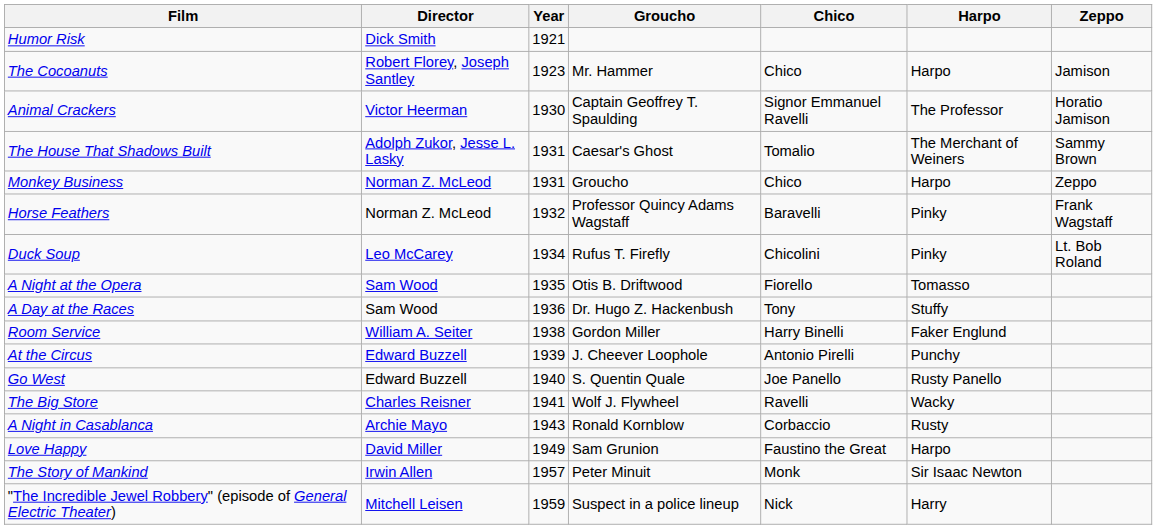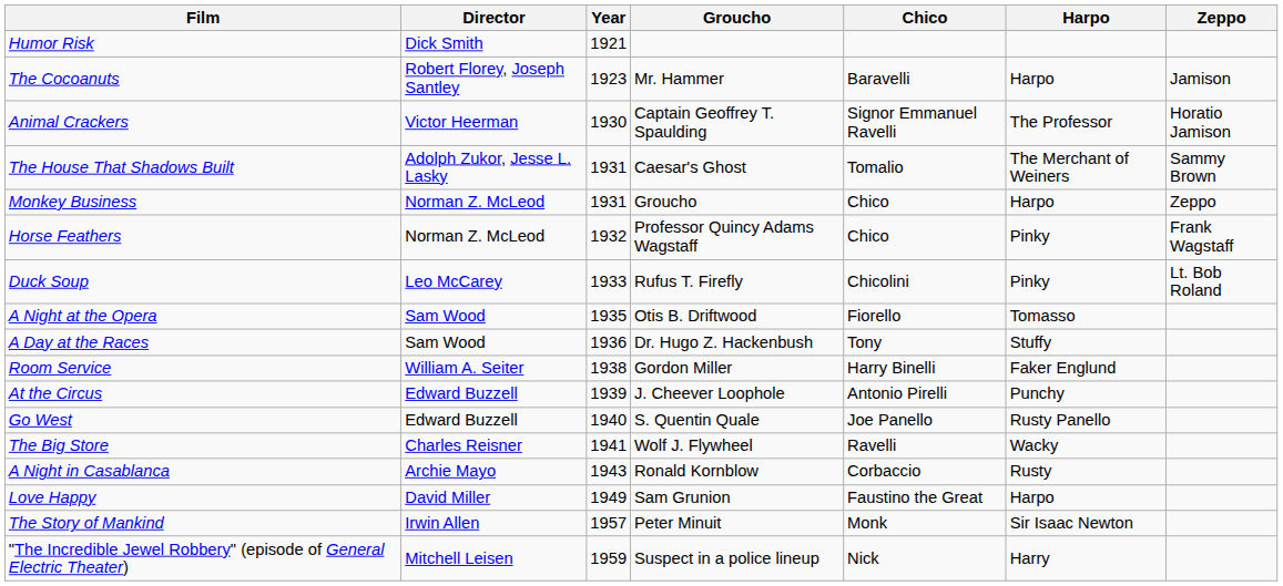 <table class="wikitable sortable">
 <tr>
 <th>Film</th>
 <th>Director</th>
 <th>Year</th>
 <th>Groucho</th>
 <th>Chico</th>
 <th>Harpo</th>
 <th>Zeppo</th>
 </tr>
 <tr>
 <td><em><a href='#'>Humor Risk</a></em></td>
 <td><a href='#'>Dick Smith</a></td>
 <td>1921</td>
 <td></td>
 <td></td>
 <td></td>
 <td></td>
 </tr>
 <tr>
 <td><em><a href='#'>The Cocoanuts</a></em></td>
 <td><a href='#'>Robert Florey</a>, <a href='#'>Joseph Santley</a></td>
 <td>1923</td>
 <td>Mr. Hammer</td>
-<td>Chico</td>
+<td>Baravelli</td>
 <td>Harpo</td>
 <td>Jamison</td>
 </tr>
 <tr>
 <td><em><a href='#'>Animal Crackers</a></em></td>
 <td><a href='#'>Victor Heerman</a></td>
 <td>1930</td>
 <td>Captain Geoffrey T. Spaulding</td>
 <td>Signor Emmanuel Ravelli</td>
 <td>The Professor</td>
 <td>Horatio Jamison</td>
 </tr>
 <tr>
 <td><em><a href='#'>The House That Shadows Built</a></em></td>
 <td><a href='#'>Adolph Zukor</a>, <a href='#'>Jesse L. Lasky</a></td>
 <td>1931</td>
 <td>Caesar's Ghost</td>
 <td>Tomalio</td>
 <td>The Merchant of Weiners</td>
 <td>Sammy Brown</td>
 </tr>
 <tr>
 <td><em><a href='#'>Monkey Business</a></em></td>
 <td><a href='#'>Norman Z. McLeod</a></td>
 <td>1931</td>
 <td>Groucho</td>
 <td>Chico</td>
 <td>Harpo</td>
 <td>Zeppo</td>
 </tr>
 <tr>
 <td><em><a href='#'>Horse Feathers</a></em></td>
 <td>Norman Z. McLeod</td>
 <td>1932</td>
 <td>Professor Quincy Adams Wagstaff</td>
-<td>Baravelli</td>
+<td>Chico</td>
 <td>Pinky</td>
 <td>Frank Wagstaff</td>
 </tr>
 <tr>
 <td><em><a href='#'>Duck Soup</a></em></td>
 <td><a href='#'>Leo McCarey</a></td>
-<td>1934</td>
+<td>1933</td>
 <td>Rufus T. Firefly</td>
 <td>Chicolini</td>
 <td>Pinky</td>
 <td>Lt. Bob Roland</td>
 </tr>
 <tr>
 <td><em><a href='#'>A Night at the Opera</a></em></td>
 <td><a href='#'>Sam Wood</a></td>
 <td>1935</td>
 <td>Otis B. Driftwood</td>
 <td>Fiorello</td>
 <td>Tomasso</td>
 <td></td>
 </tr>
 <tr>
 <td><em><a href='#'>A Day at the Races</a></em></td>
 <td>Sam Wood</td>
 <td>1936</td>
 <td>Dr. Hugo Z. Hackenbush</td>
 <td>Tony</td>
 <td>Stuffy</td>
 <td></td>
 </tr>
 <tr>
 <td><em><a href='#'>Room Service</a></em></td>
 <td><a href='#'>William A. Seiter</a></td>
 <td>1938</td>
 <td>Gordon Miller</td>
 <td>Harry Binelli</td>
 <td>Faker Englund</td>
 <td></td>
 </tr>
 <tr>
 <td><em><a href='#'>At the Circus</a></em></td>
 <td><a href='#'>Edward Buzzell</a></td>
 <td>1939</td>
 <td>J. Cheever Loophole</td>
 <td>Antonio Pirelli</td>
 <td>Punchy</td>
 <td></td>
 </tr>
 <tr>
 <td><em><a href='#'>Go West</a></em></td>
 <td>Edward Buzzell</td>
 <td>1940</td>
 <td>S. Quentin Quale</td>
 <td>Joe Panello</td>
 <td>Rusty Panello</td>
 <td></td>
 </tr>
 <tr>
 <td><em><a href='#'>The Big Store</a></em></td>
 <td><a href='#'>Charles Reisner</a></td>
 <td>1941</td>
 <td>Wolf J. Flywheel</td>
 <td>Ravelli</td>
 <td>Wacky</td>
 <td></td>
 </tr>
 <tr>
 <td><em><a href='#'>A Night in Casablanca</a></em></td>
 <td><a href='#'>Archie Mayo</a></td>
 <td>1943</td>
 <td>Ronald Kornblow</td>
 <td>Corbaccio</td>
 <td>Rusty</td>
 <td></td>
 </tr>
 <tr>
 <td><em><a href='#'>Love Happy</a></em></td>
 <td><a href='#'>David Miller</a></td>
 <td>1949</td>
 <td>Sam Grunion</td>
 <td>Faustino the Great</td>
 <td>Harpo</td>
 <td></td>
 </tr>
 <tr>
 <td><em><a href='#'>The Story of Mankind</a></em></td>
 <td><a href='#'>Irwin Allen</a></td>
 <td>1957</td>
 <td>Peter Minuit</td>
 <td>Monk</td>
 <td>Sir Isaac Newton</td>
 <td></td>
 </tr>
 <tr>
 <td>"<a href='#'>The Incredible Jewel Robbery</a>" (episode of <em><a href='#'>General Electric Theater</a></em>)</td>
 <td><a href='#'>Mitchell Leisen</a></td>
 <td>1959</td>
 <td>Suspect in a police lineup</td>
 <td>Nick</td>
 <td>Harry</td>
 <td></td>
 </tr>
 </table>
